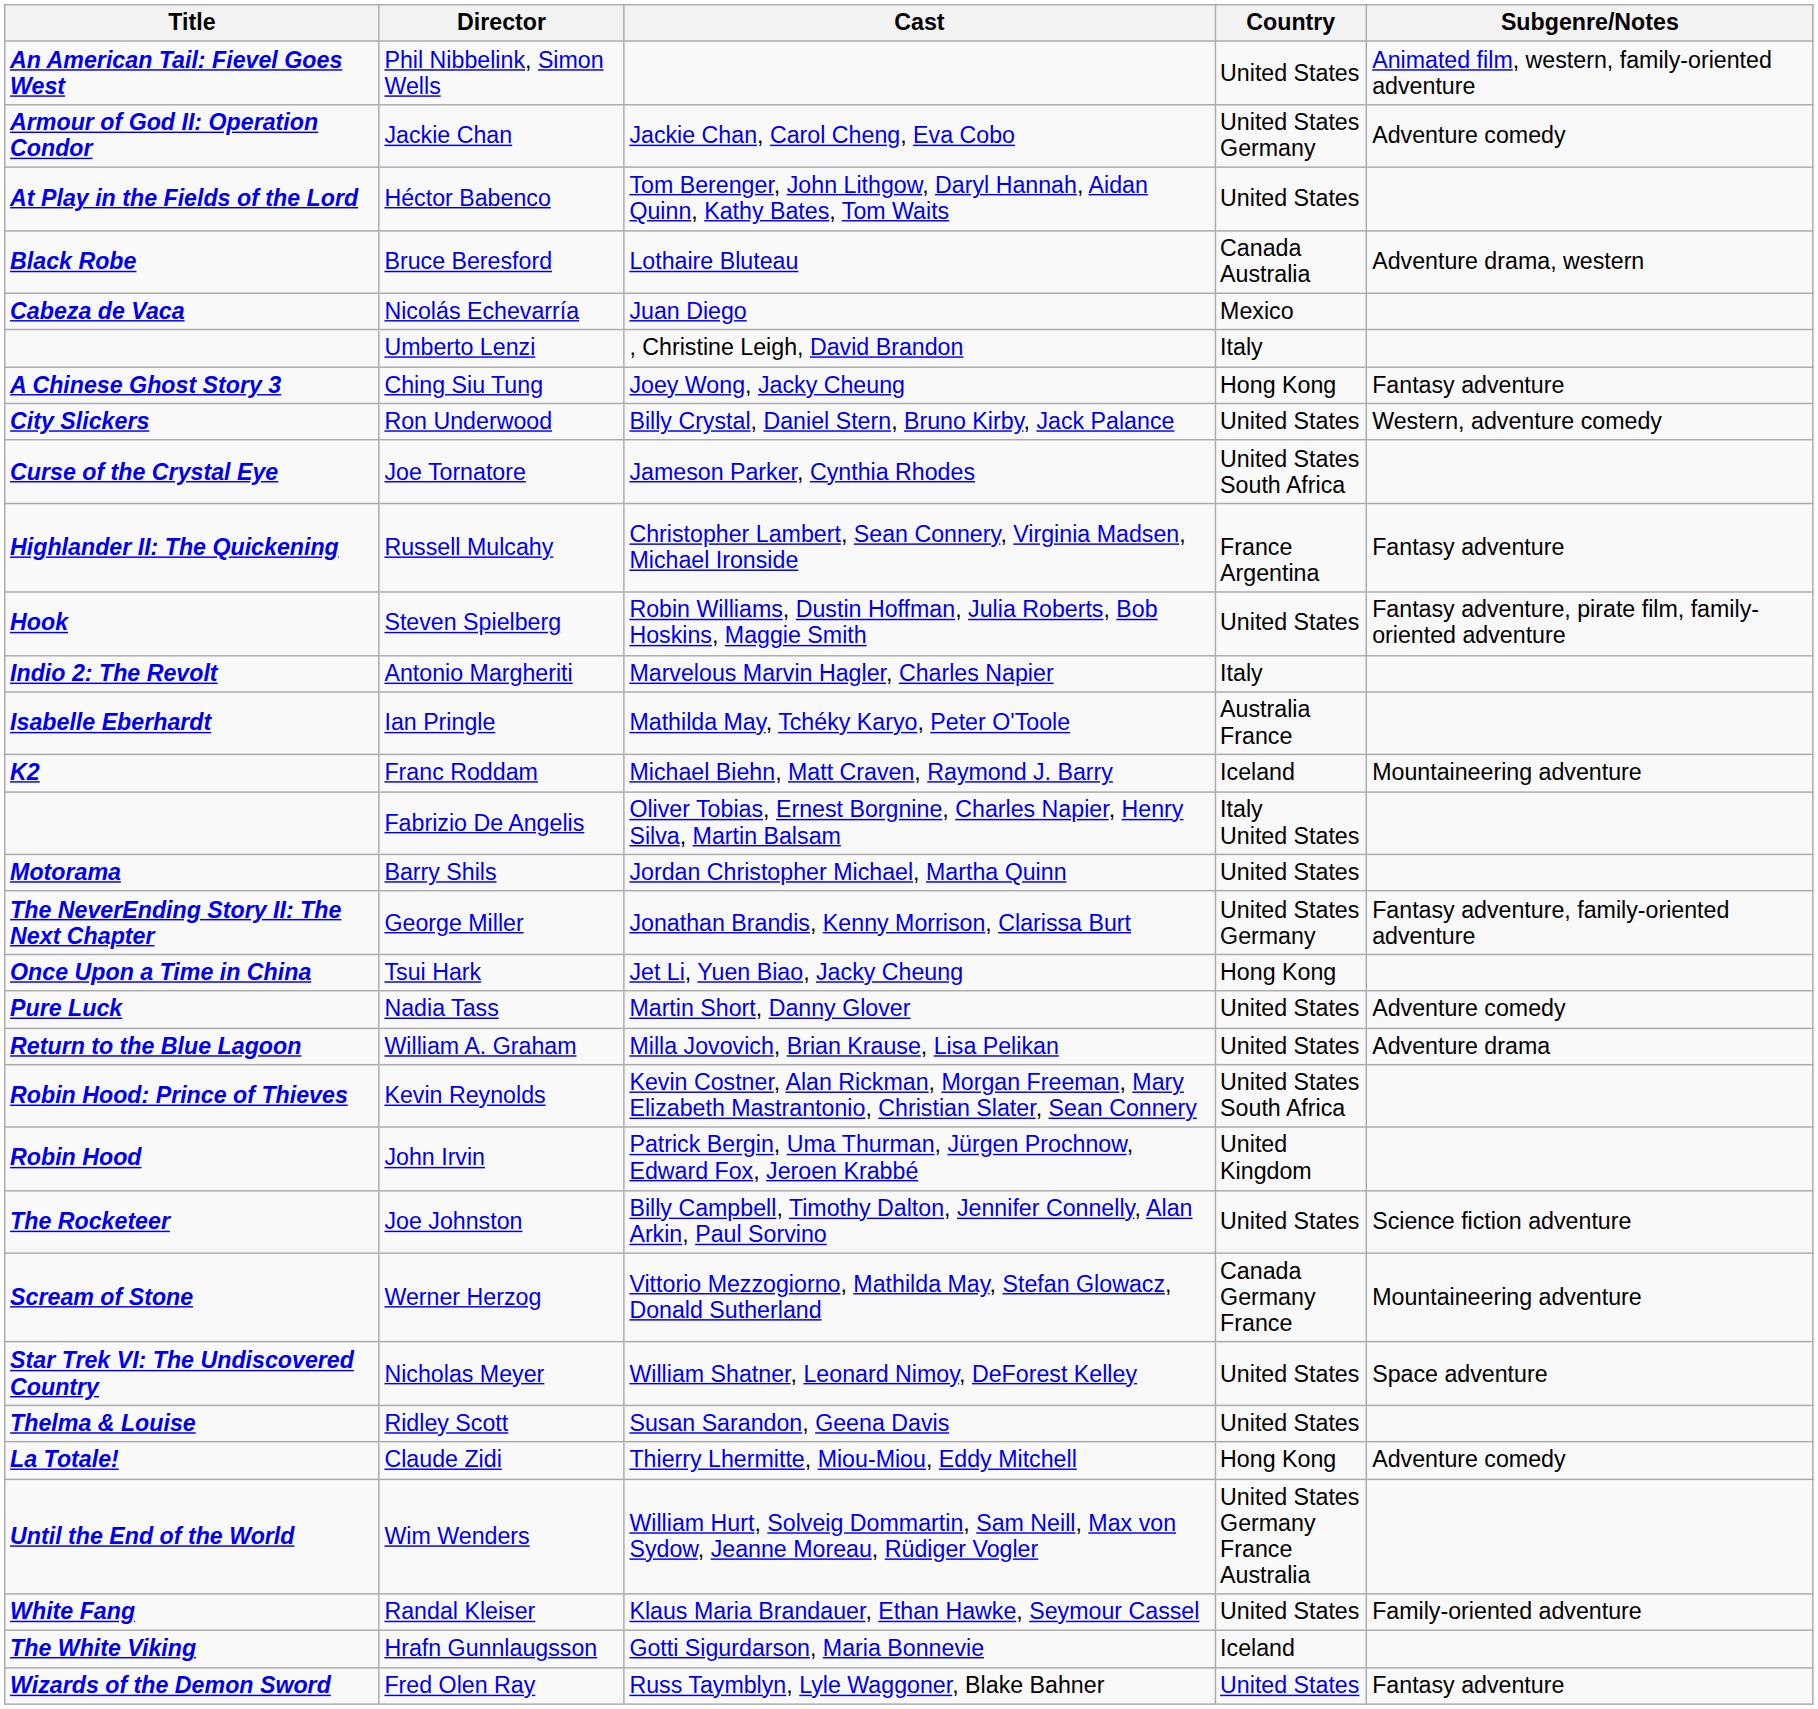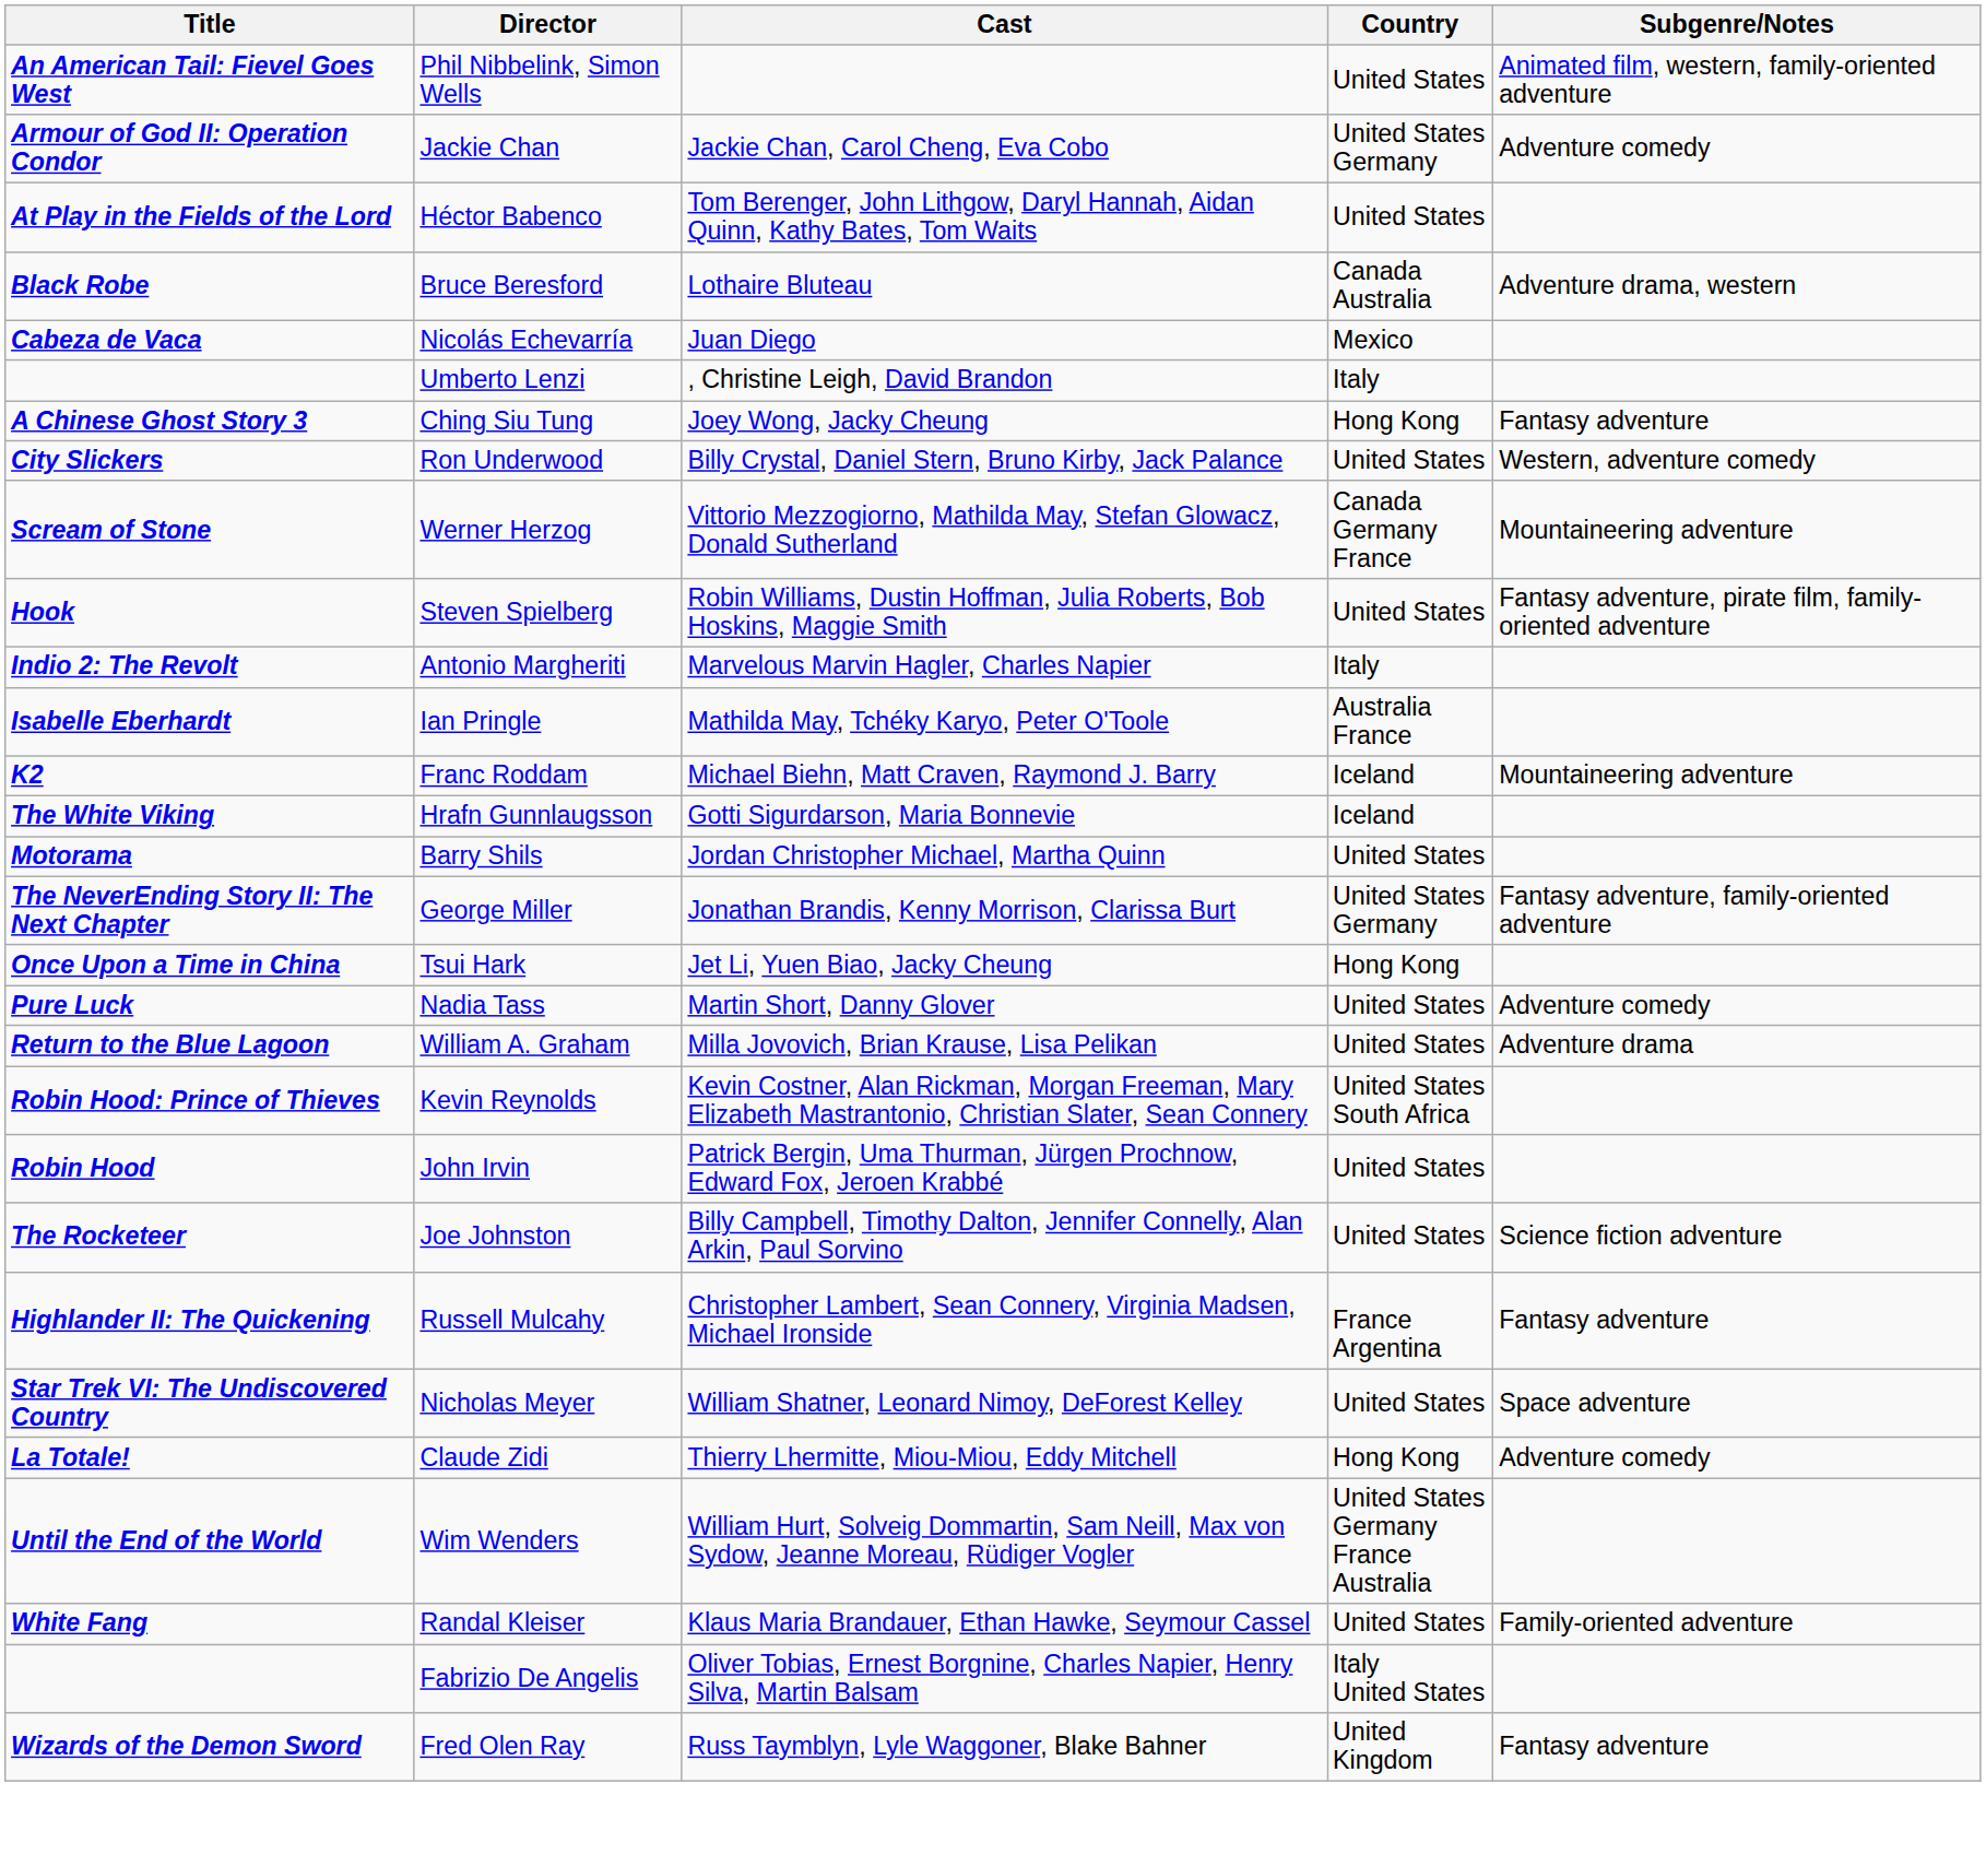 <table class="wikitable">
 <tr>
 <th>Title</th>
 <th>Director</th>
 <th style="width: 400px;">Cast</th>
 <th>Country</th>
 <th>Subgenre/Notes</th>
 </tr>
 <tr>
 <td><strong><em><a href='#'>An American Tail: Fievel Goes West</a></em></strong></td>
 <td><a href='#'>Phil Nibbelink</a>, <a href='#'>Simon Wells</a></td>
 <td></td>
 <td>United States</td>
 <td><a href='#'>Animated film</a>, western, family-oriented adventure</td>
 </tr>
 <tr>
 <td><strong><em><a href='#'>Armour of God II: Operation Condor</a></em></strong></td>
 <td><a href='#'>Jackie Chan</a></td>
 <td><a href='#'>Jackie Chan</a>, <a href='#'>Carol Cheng</a>, <a href='#'>Eva Cobo</a></td>
 <td>United States<br>Germany</td>
 <td>Adventure comedy</td>
 </tr>
 <tr>
 <td><strong><em><a href='#'>At Play in the Fields of the Lord</a></em></strong></td>
 <td><a href='#'>Héctor Babenco</a></td>
 <td><a href='#'>Tom Berenger</a>, <a href='#'>John Lithgow</a>, <a href='#'>Daryl Hannah</a>, <a href='#'>Aidan Quinn</a>, <a href='#'>Kathy Bates</a>, <a href='#'>Tom Waits</a></td>
 <td>United States</td>
 <td></td>
 </tr>
 <tr>
 <td><strong><em><a href='#'>Black Robe</a></em></strong></td>
 <td><a href='#'>Bruce Beresford</a></td>
 <td><a href='#'>Lothaire Bluteau</a></td>
 <td>Canada<br>Australia</td>
 <td>Adventure drama, western</td>
 </tr>
 <tr>
 <td><strong><em><a href='#'>Cabeza de Vaca</a></em></strong></td>
 <td><a href='#'>Nicolás Echevarría</a></td>
 <td><a href='#'>Juan Diego</a></td>
 <td>Mexico</td>
 <td></td>
 </tr>
 <tr>
 <td><strong><em></em></strong></td>
 <td><a href='#'>Umberto Lenzi</a></td>
 <td>, Christine Leigh, <a href='#'>David Brandon</a></td>
 <td>Italy</td>
 <td></td>
 </tr>
 <tr>
 <td><strong><em><a href='#'>A Chinese Ghost Story 3</a></em></strong></td>
 <td><a href='#'>Ching Siu Tung</a></td>
 <td><a href='#'>Joey Wong</a>, <a href='#'>Jacky Cheung</a></td>
 <td>Hong Kong</td>
 <td>Fantasy adventure</td>
 </tr>
 <tr>
 <td><strong><em><a href='#'>City Slickers</a></em></strong></td>
 <td><a href='#'>Ron Underwood</a></td>
 <td><a href='#'>Billy Crystal</a>, <a href='#'>Daniel Stern</a>, <a href='#'>Bruno Kirby</a>, <a href='#'>Jack Palance</a></td>
 <td>United States</td>
 <td>Western, adventure comedy</td>
 </tr>
 <tr>
-<td><strong><em><a href='#'>Curse of the Crystal Eye</a></em></strong></td>
-<td><a href='#'>Joe Tornatore</a></td>
-<td><a href='#'>Jameson Parker</a>, <a href='#'>Cynthia Rhodes</a></td>
-<td>United States<br>South Africa</td>
-<td></td>
-</tr>
-<tr>
-<td><strong><em><a href='#'>Highlander II: The Quickening</a></em></strong></td>
-<td><a href='#'>Russell Mulcahy</a></td>
-<td><a href='#'>Christopher Lambert</a>, <a href='#'>Sean Connery</a>, <a href='#'>Virginia Madsen</a>, <a href='#'>Michael Ironside</a></td>
-<td><br>France<br>Argentina</td>
-<td>Fantasy adventure</td>
+<td><strong><em><a href='#'>Scream of Stone</a></em></strong></td>
+<td><a href='#'>Werner Herzog</a></td>
+<td><a href='#'>Vittorio Mezzogiorno</a>, <a href='#'>Mathilda May</a>, <a href='#'>Stefan Glowacz</a>, <a href='#'>Donald Sutherland</a></td>
+<td>Canada<br>Germany<br>France</td>
+<td>Mountaineering adventure</td>
 </tr>
 <tr>
 <td><strong><em><a href='#'>Hook</a></em></strong></td>
 <td><a href='#'>Steven Spielberg</a></td>
 <td><a href='#'>Robin Williams</a>, <a href='#'>Dustin Hoffman</a>, <a href='#'>Julia Roberts</a>, <a href='#'>Bob Hoskins</a>, <a href='#'>Maggie Smith</a></td>
 <td>United States</td>
 <td>Fantasy adventure, pirate film, family-oriented adventure</td>
 </tr>
 <tr>
 <td><strong><em><a href='#'>Indio 2: The Revolt</a></em></strong></td>
 <td><a href='#'>Antonio Margheriti</a></td>
 <td><a href='#'>Marvelous Marvin Hagler</a>, <a href='#'>Charles Napier</a></td>
 <td>Italy</td>
 <td></td>
 </tr>
 <tr>
 <td><strong><em><a href='#'>Isabelle Eberhardt</a></em></strong></td>
 <td><a href='#'>Ian Pringle</a></td>
 <td><a href='#'>Mathilda May</a>, <a href='#'>Tchéky Karyo</a>, <a href='#'>Peter O'Toole</a></td>
 <td>Australia<br>France</td>
 <td></td>
 </tr>
 <tr>
 <td><strong><em><a href='#'>K2</a></em></strong></td>
 <td><a href='#'>Franc Roddam</a></td>
 <td><a href='#'>Michael Biehn</a>, <a href='#'>Matt Craven</a>, <a href='#'>Raymond J. Barry</a></td>
 <td>Iceland</td>
 <td>Mountaineering adventure</td>
 </tr>
 <tr>
-<td><strong><em></em></strong></td>
-<td><a href='#'>Fabrizio De Angelis</a></td>
-<td><a href='#'>Oliver Tobias</a>, <a href='#'>Ernest Borgnine</a>, <a href='#'>Charles Napier</a>, <a href='#'>Henry Silva</a>, <a href='#'>Martin Balsam</a></td>
-<td>Italy<br>United States</td>
+<td><strong><em><a href='#'>The White Viking</a></em></strong></td>
+<td><a href='#'>Hrafn Gunnlaugsson</a></td>
+<td><a href='#'>Gotti Sigurdarson</a>, <a href='#'>Maria Bonnevie</a></td>
+<td>Iceland</td>
 <td></td>
 </tr>
 <tr>
 <td><strong><em><a href='#'>Motorama</a></em></strong></td>
 <td><a href='#'>Barry Shils</a></td>
 <td><a href='#'>Jordan Christopher Michael</a>, <a href='#'>Martha Quinn</a></td>
 <td>United States</td>
 <td></td>
 </tr>
 <tr>
 <td><strong><em><a href='#'>The NeverEnding Story II: The Next Chapter</a></em></strong></td>
 <td><a href='#'>George Miller</a></td>
 <td><a href='#'>Jonathan Brandis</a>, <a href='#'>Kenny Morrison</a>, <a href='#'>Clarissa Burt</a></td>
 <td>United States<br>Germany</td>
 <td>Fantasy adventure, family-oriented adventure</td>
 </tr>
 <tr>
 <td><strong><em><a href='#'>Once Upon a Time in China</a></em></strong></td>
 <td><a href='#'>Tsui Hark</a></td>
 <td><a href='#'>Jet Li</a>, <a href='#'>Yuen Biao</a>, <a href='#'>Jacky Cheung</a></td>
 <td>Hong Kong</td>
 <td></td>
 </tr>
 <tr>
 <td><strong><em><a href='#'>Pure Luck</a></em></strong></td>
 <td><a href='#'>Nadia Tass</a></td>
 <td><a href='#'>Martin Short</a>, <a href='#'>Danny Glover</a></td>
 <td>United States</td>
 <td>Adventure comedy</td>
 </tr>
 <tr>
 <td><strong><em><a href='#'>Return to the Blue Lagoon</a></em></strong></td>
 <td><a href='#'>William A. Graham</a></td>
 <td><a href='#'>Milla Jovovich</a>, <a href='#'>Brian Krause</a>, <a href='#'>Lisa Pelikan</a></td>
 <td>United States</td>
 <td>Adventure drama</td>
 </tr>
 <tr>
 <td><strong><em><a href='#'>Robin Hood: Prince of Thieves</a></em></strong></td>
 <td><a href='#'>Kevin Reynolds</a></td>
 <td><a href='#'>Kevin Costner</a>, <a href='#'>Alan Rickman</a>, <a href='#'>Morgan Freeman</a>, <a href='#'>Mary Elizabeth Mastrantonio</a>, <a href='#'>Christian Slater</a>, <a href='#'>Sean Connery</a></td>
 <td>United States<br>South Africa</td>
 <td></td>
 </tr>
 <tr>
 <td><strong><em><a href='#'>Robin Hood</a></em></strong></td>
 <td><a href='#'>John Irvin</a></td>
 <td><a href='#'>Patrick Bergin</a>, <a href='#'>Uma Thurman</a>, <a href='#'>Jürgen Prochnow</a>, <a href='#'>Edward Fox</a>, <a href='#'>Jeroen Krabbé</a></td>
-<td>United Kingdom</td>
+<td>United States</td>
 <td></td>
 </tr>
 <tr>
 <td><strong><em><a href='#'>The Rocketeer</a></em></strong></td>
 <td><a href='#'>Joe Johnston</a></td>
 <td><a href='#'>Billy Campbell</a>, <a href='#'>Timothy Dalton</a>, <a href='#'>Jennifer Connelly</a>, <a href='#'>Alan Arkin</a>, <a href='#'>Paul Sorvino</a></td>
 <td>United States</td>
 <td>Science fiction adventure</td>
 </tr>
 <tr>
-<td><strong><em><a href='#'>Scream of Stone</a></em></strong></td>
-<td><a href='#'>Werner Herzog</a></td>
-<td><a href='#'>Vittorio Mezzogiorno</a>, <a href='#'>Mathilda May</a>, <a href='#'>Stefan Glowacz</a>, <a href='#'>Donald Sutherland</a></td>
-<td>Canada<br>Germany<br>France</td>
-<td>Mountaineering adventure</td>
+<td><strong><em><a href='#'>Highlander II: The Quickening</a></em></strong></td>
+<td><a href='#'>Russell Mulcahy</a></td>
+<td><a href='#'>Christopher Lambert</a>, <a href='#'>Sean Connery</a>, <a href='#'>Virginia Madsen</a>, <a href='#'>Michael Ironside</a></td>
+<td><br>France<br>Argentina</td>
+<td>Fantasy adventure</td>
 </tr>
 <tr>
 <td><strong><em><a href='#'>Star Trek VI: The Undiscovered Country</a></em></strong></td>
 <td><a href='#'>Nicholas Meyer</a></td>
 <td><a href='#'>William Shatner</a>, <a href='#'>Leonard Nimoy</a>, <a href='#'>DeForest Kelley</a></td>
 <td>United States</td>
 <td>Space adventure</td>
-</tr>
-<tr>
-<td><strong><em><a href='#'>Thelma & Louise</a></em></strong></td>
-<td><a href='#'>Ridley Scott</a></td>
-<td><a href='#'>Susan Sarandon</a>, <a href='#'>Geena Davis</a></td>
-<td>United States</td>
-<td></td>
 </tr>
 <tr>
 <td><strong><em><a href='#'>La Totale!</a></em></strong></td>
 <td><a href='#'>Claude Zidi</a></td>
 <td><a href='#'>Thierry Lhermitte</a>, <a href='#'>Miou-Miou</a>, <a href='#'>Eddy Mitchell</a></td>
 <td>Hong Kong</td>
 <td>Adventure comedy</td>
 </tr>
 <tr>
 <td><strong><em><a href='#'>Until the End of the World</a></em></strong></td>
 <td><a href='#'>Wim Wenders</a></td>
 <td><a href='#'>William Hurt</a>, <a href='#'>Solveig Dommartin</a>, <a href='#'>Sam Neill</a>, <a href='#'>Max von Sydow</a>, <a href='#'>Jeanne Moreau</a>, <a href='#'>Rüdiger Vogler</a></td>
 <td>United States<br>Germany<br>France<br>Australia</td>
 <td></td>
 </tr>
 <tr>
 <td><strong><em><a href='#'>White Fang</a></em></strong></td>
 <td><a href='#'>Randal Kleiser</a></td>
 <td><a href='#'>Klaus Maria Brandauer</a>, <a href='#'>Ethan Hawke</a>, <a href='#'>Seymour Cassel</a></td>
 <td>United States</td>
 <td>Family-oriented adventure</td>
 </tr>
 <tr>
-<td><strong><em><a href='#'>The White Viking</a></em></strong></td>
-<td><a href='#'>Hrafn Gunnlaugsson</a></td>
-<td><a href='#'>Gotti Sigurdarson</a>, <a href='#'>Maria Bonnevie</a></td>
-<td>Iceland</td>
+<td><strong><em></em></strong></td>
+<td><a href='#'>Fabrizio De Angelis</a></td>
+<td><a href='#'>Oliver Tobias</a>, <a href='#'>Ernest Borgnine</a>, <a href='#'>Charles Napier</a>, <a href='#'>Henry Silva</a>, <a href='#'>Martin Balsam</a></td>
+<td>Italy<br>United States</td>
 <td></td>
 </tr>
 <tr>
 <td><strong><em><a href='#'>Wizards of the Demon Sword</a></em></strong></td>
 <td><a href='#'>Fred Olen Ray</a></td>
 <td><a href='#'>Russ Taymblyn</a>, <a href='#'>Lyle Waggoner</a>, Blake Bahner</td>
-<td><a href='#'>United States</a></td>
+<td>United Kingdom</td>
 <td>Fantasy adventure</td>
 </tr>
 </table>
